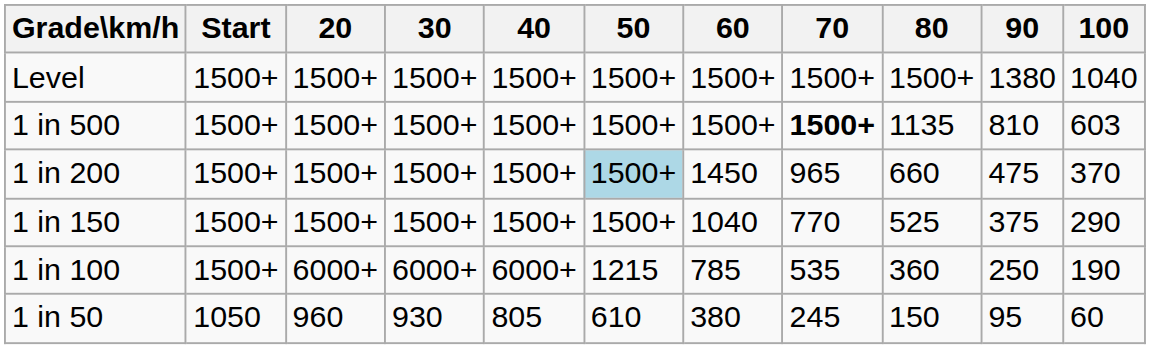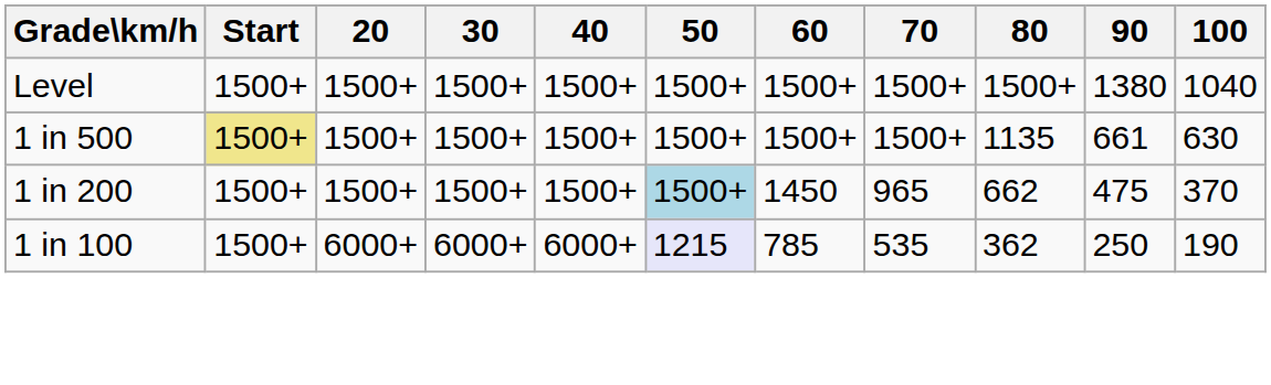 <table class="wikitable">
 <tr>
 <th>Grade\km/h</th>
 <th>Start</th>
 <th>20</th>
 <th>30</th>
 <th>40</th>
 <th>50</th>
 <th>60</th>
 <th>70</th>
 <th>80</th>
 <th>90</th>
 <th>100</th>
 </tr>
 <tr>
 <td>Level</td>
 <td>1500+</td>
 <td>1500+</td>
 <td>1500+</td>
 <td>1500+</td>
 <td>1500+</td>
 <td>1500+</td>
 <td>1500+</td>
 <td>1500+</td>
 <td>1380</td>
 <td>1040</td>
 </tr>
 <tr>
 <td>1 in 500</td>
+<td style="background: khaki;">1500+</td>
 <td>1500+</td>
 <td>1500+</td>
 <td>1500+</td>
 <td>1500+</td>
 <td>1500+</td>
 <td>1500+</td>
-<td><strong>1500+</strong></td>
 <td>1135</td>
-<td>810</td>
-<td>603</td>
+<td>661</td>
+<td>630</td>
 </tr>
 <tr>
 <td>1 in 200</td>
 <td>1500+</td>
 <td>1500+</td>
 <td>1500+</td>
 <td>1500+</td>
 <td style="background: lightblue;">1500+</td>
 <td>1450</td>
 <td>965</td>
-<td>660</td>
+<td>662</td>
 <td>475</td>
 <td>370</td>
-</tr>
-<tr>
-<td>1 in 150</td>
-<td>1500+</td>
-<td>1500+</td>
-<td>1500+</td>
-<td>1500+</td>
-<td>1500+</td>
-<td>1040</td>
-<td>770</td>
-<td>525</td>
-<td>375</td>
-<td>290</td>
 </tr>
 <tr>
 <td>1 in 100</td>
 <td>1500+</td>
 <td>6000+</td>
 <td>6000+</td>
 <td>6000+</td>
-<td>1215</td>
+<td style="background: lavender;">1215</td>
 <td>785</td>
 <td>535</td>
-<td>360</td>
+<td>362</td>
 <td>250</td>
 <td>190</td>
 </tr>
-<tr>
-<td>1 in 50</td>
-<td>1050</td>
-<td>960</td>
-<td>930</td>
-<td>805</td>
-<td>610</td>
-<td>380</td>
-<td>245</td>
-<td>150</td>
-<td>95</td>
-<td>60</td>
-</tr>
 </table>
